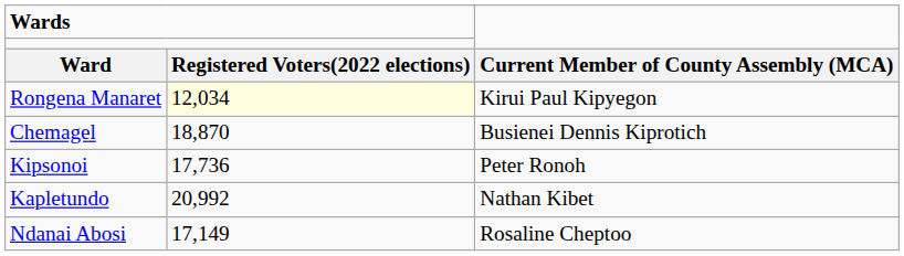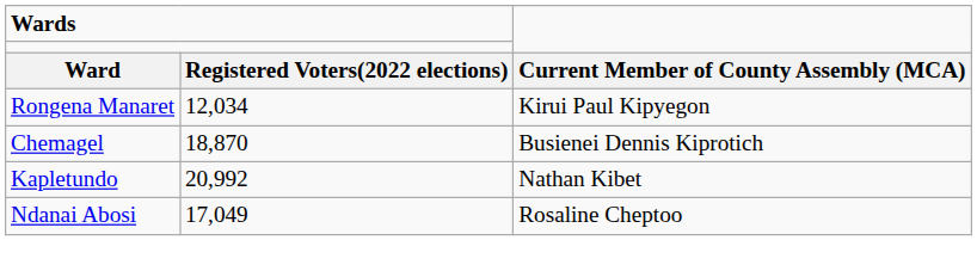 <table class="wikitable">
 <tr>
 <td colspan="2"><strong>Wards</strong></td>
 </tr>
 <tr>
 <td colspan="2"></td>
 </tr>
 <tr>
 <th>Ward</th>
 <th>Registered Voters(2022 elections)</th>
 <th>Current Member of County Assembly (MCA)</th>
 </tr>
 <tr>
 <td><a href='#'>Rongena Manaret</a></td>
-<td style="background: lightyellow;">12,034</td>
+<td>12,034</td>
 <td>Kirui Paul Kipyegon</td>
 </tr>
 <tr>
 <td><a href='#'>Chemagel</a></td>
 <td>18,870</td>
 <td>Busienei Dennis Kiprotich</td>
 </tr>
 <tr>
-<td><a href='#'>Kipsonoi</a></td>
-<td>17,736</td>
-<td>Peter Ronoh</td>
-</tr>
-<tr>
 <td><a href='#'>Kapletundo</a></td>
 <td>20,992</td>
 <td>Nathan Kibet</td>
 </tr>
 <tr>
 <td><a href='#'>Ndanai Abosi</a></td>
-<td>17,149</td>
+<td>17,049</td>
 <td>Rosaline Cheptoo</td>
 </tr>
 </table>
